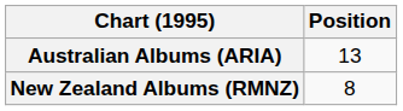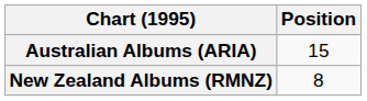 <table class="wikitable sortable plainrowheaders" style="text-align:center">
 <tr>
 <th scope="col">Chart (1995)</th>
 <th scope="col">Position</th>
 </tr>
 <tr>
 <th scope="row">Australian Albums (ARIA)</th>
-<td>13</td>
+<td>15</td>
 </tr>
 <tr>
 <th scope="row">New Zealand Albums (RMNZ)</th>
 <td>8</td>
 </tr>
 </table>
